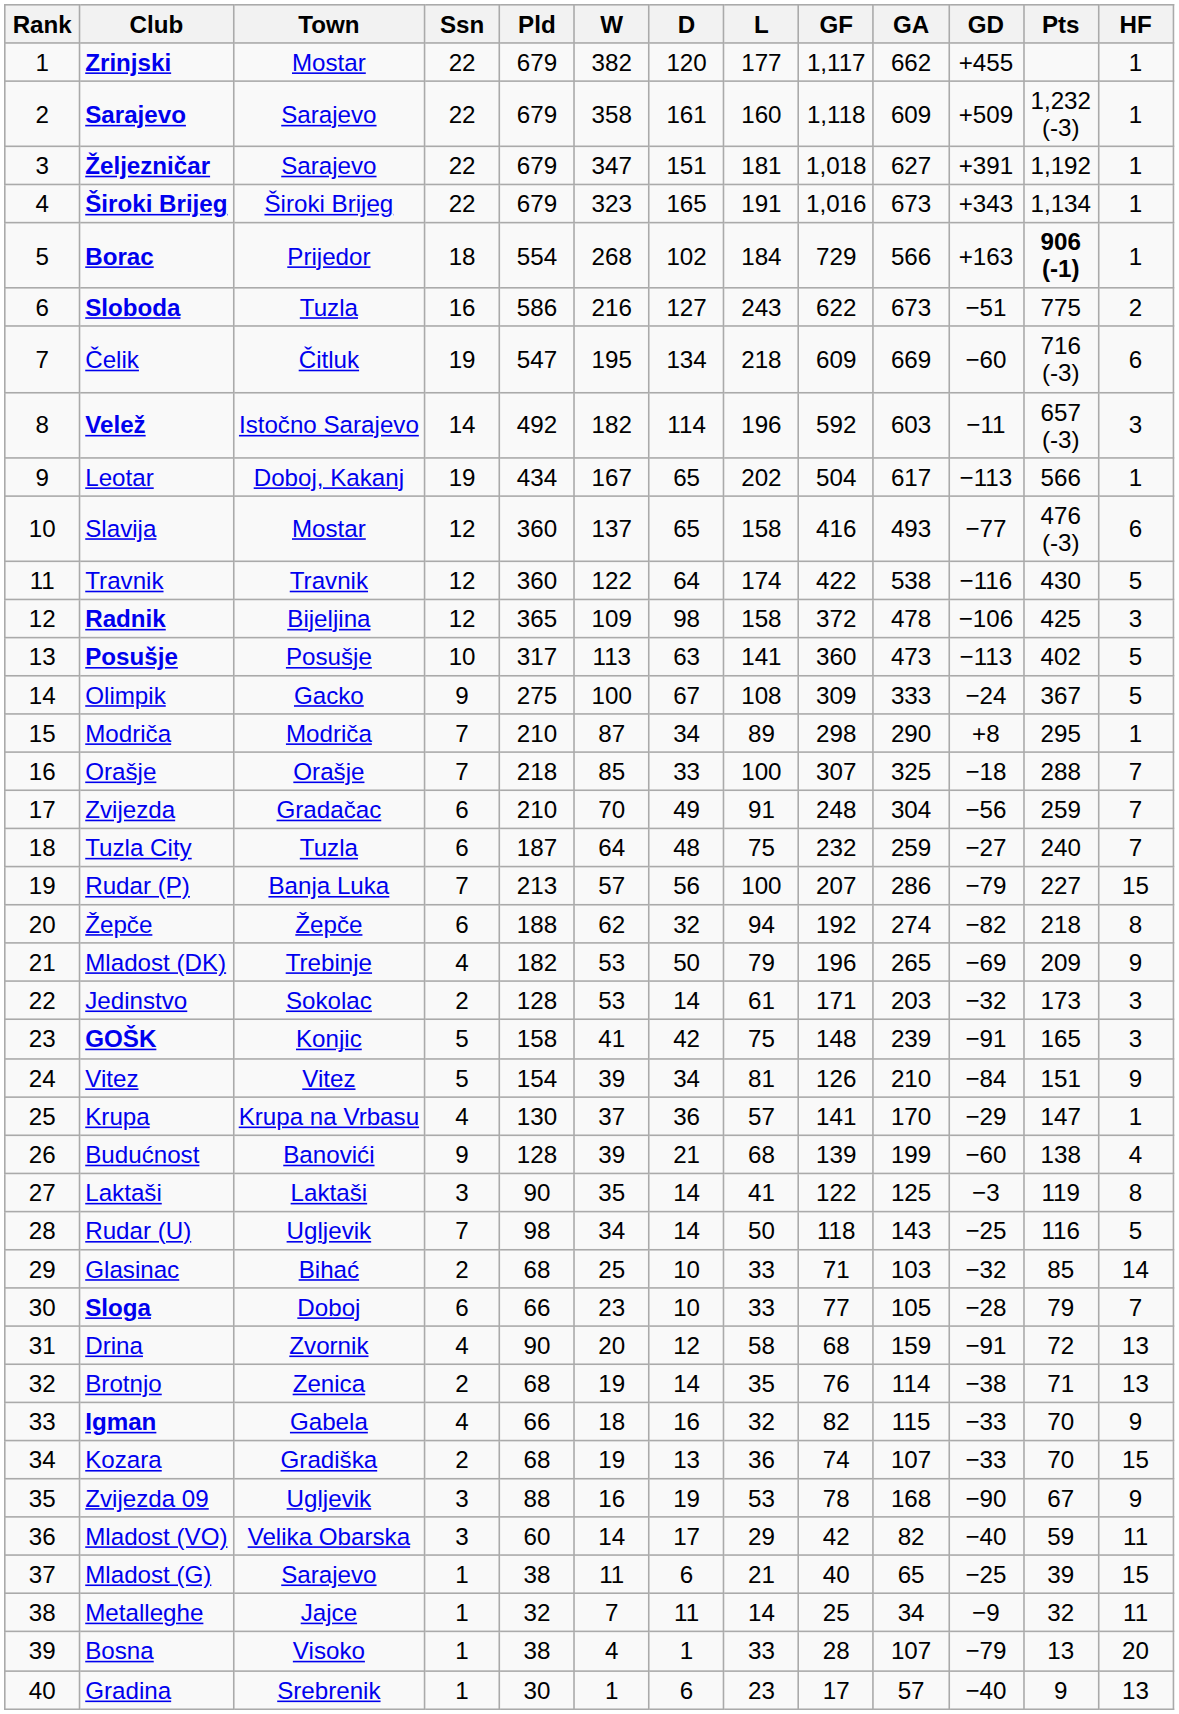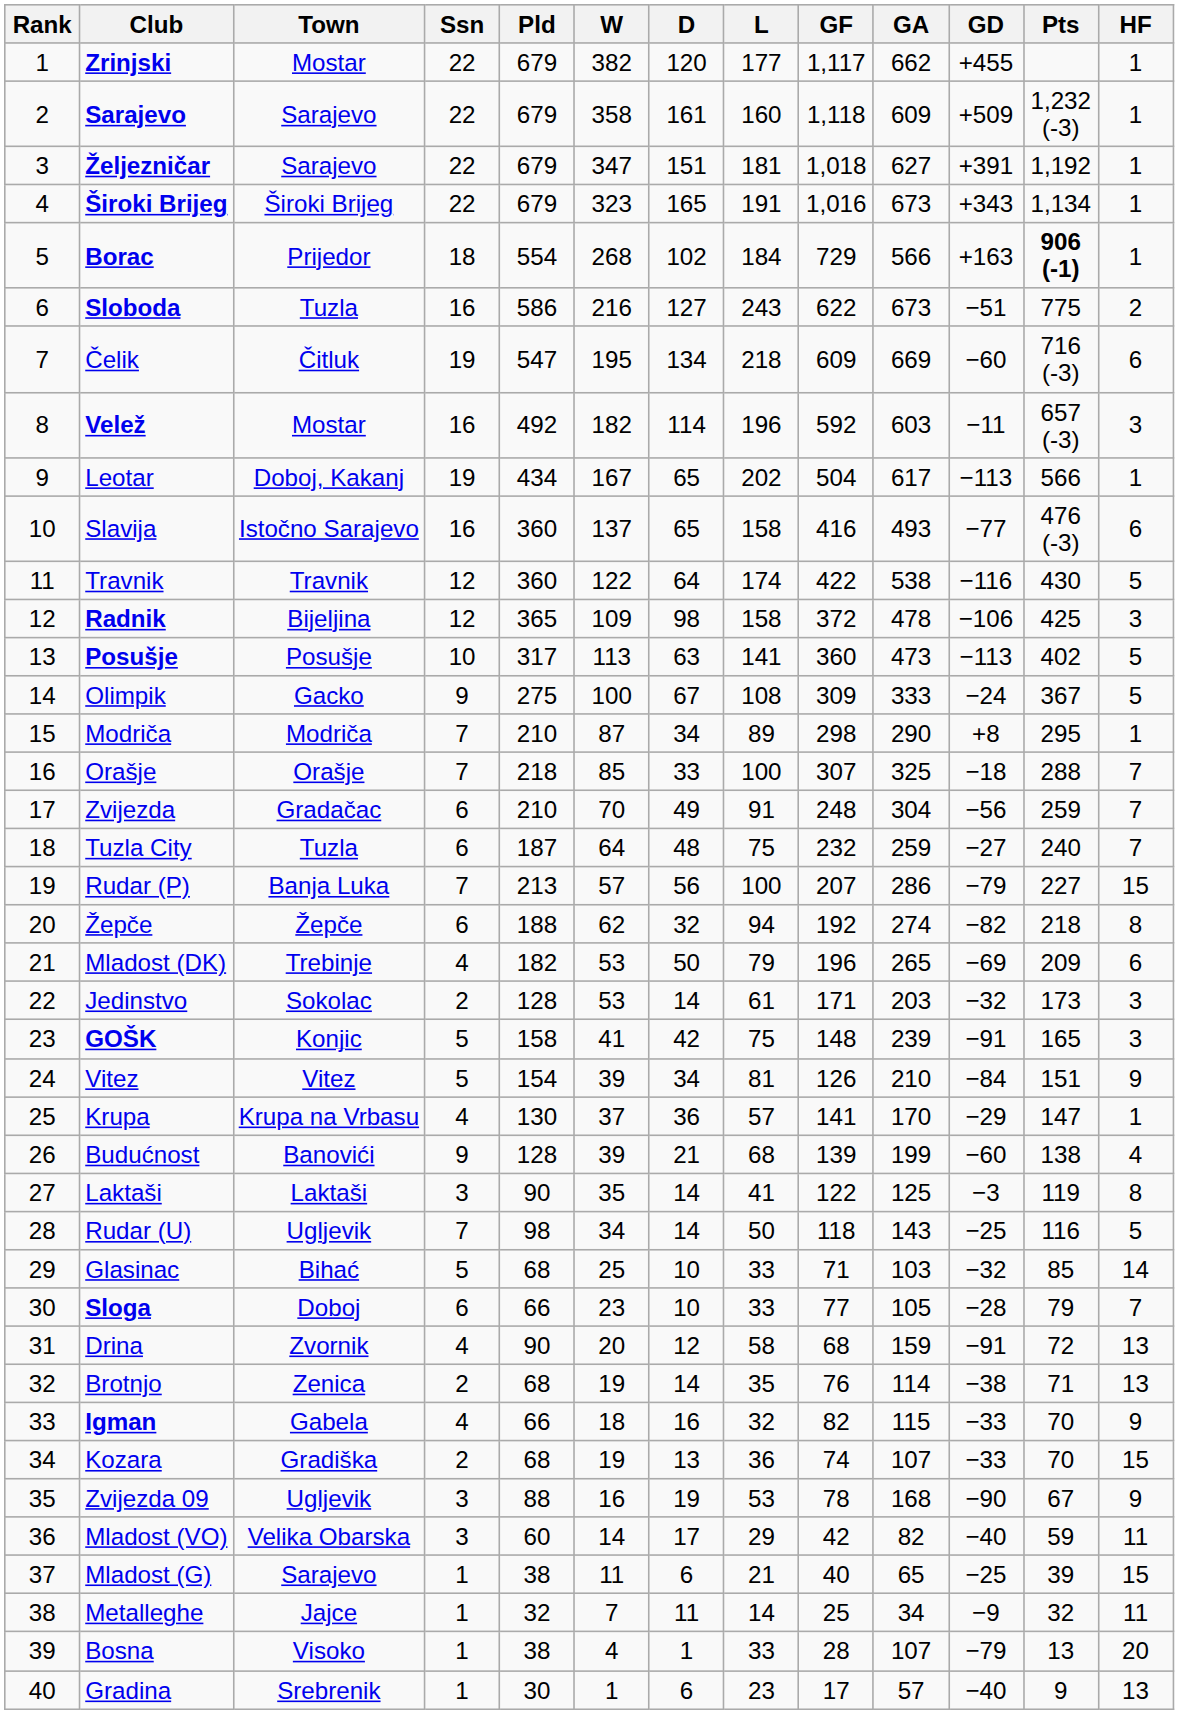 <table class="wikitable sortable" style="font-size:95%; text-align: center;">
 <tr>
 <th width=40>Rank <br></th>
 <th>Club <br></th>
 <th>Town <br></th>
 <th width=40>Ssn <br></th>
 <th width=40>Pld <br></th>
 <th width=40>W <br></th>
 <th width=40>D <br></th>
 <th width=40>L <br></th>
 <th width=40>GF <br></th>
 <th width=40>GA <br></th>
 <th width=40>GD <br></th>
 <th width=40>Pts <br></th>
 <th width=40>HF <br></th>
 </tr>
 <tr>
 <td>1</td>
 <td align=left><strong><a href='#'>Zrinjski</a></strong></td>
 <td align=center><a href='#'>Mostar</a></td>
 <td>22</td>
 <td>679</td>
 <td>382</td>
 <td>120</td>
 <td>177</td>
 <td>1,117</td>
 <td>662</td>
 <td>+455</td>
 <td></td>
 <td>1</td>
 </tr>
 <tr>
 <td>2</td>
 <td align=left><strong><a href='#'>Sarajevo</a></strong></td>
 <td align=center><a href='#'>Sarajevo</a></td>
 <td>22</td>
 <td>679</td>
 <td>358</td>
 <td>161</td>
 <td>160</td>
 <td>1,118</td>
 <td>609</td>
 <td>+509</td>
 <td>1,232 (-3)</td>
 <td>1</td>
 </tr>
 <tr>
 <td>3</td>
 <td align=left><strong><a href='#'>Željezničar</a></strong></td>
 <td align=center><a href='#'>Sarajevo</a></td>
 <td>22</td>
 <td>679</td>
 <td>347</td>
 <td>151</td>
 <td>181</td>
 <td>1,018</td>
 <td>627</td>
 <td>+391</td>
 <td>1,192</td>
 <td>1</td>
 </tr>
 <tr>
 <td>4</td>
 <td align=left><strong><a href='#'>Široki Brijeg</a></strong></td>
 <td align=center><a href='#'>Široki Brijeg</a></td>
 <td>22</td>
 <td>679</td>
 <td>323</td>
 <td>165</td>
 <td>191</td>
 <td>1,016</td>
 <td>673</td>
 <td>+343</td>
 <td>1,134</td>
 <td>1</td>
 </tr>
 <tr>
 <td>5</td>
 <td align=left><strong><a href='#'>Borac</a></strong></td>
 <td align=center><a href='#'>Prijedor</a></td>
 <td>18</td>
 <td>554</td>
 <td>268</td>
 <td>102</td>
 <td>184</td>
 <td>729</td>
 <td>566</td>
 <td>+163</td>
 <td><strong>906 (-1)</strong></td>
 <td>1</td>
 </tr>
 <tr>
 <td>6</td>
 <td align=left><strong><a href='#'>Sloboda</a></strong></td>
 <td align=center><a href='#'>Tuzla</a></td>
 <td>16</td>
 <td>586</td>
 <td>216</td>
 <td>127</td>
 <td>243</td>
 <td>622</td>
 <td>673</td>
 <td>−51</td>
 <td>775</td>
 <td>2</td>
 </tr>
 <tr>
 <td>7</td>
 <td align=left><a href='#'>Čelik</a></td>
 <td align=center><a href='#'>Čitluk</a></td>
 <td>19</td>
 <td>547</td>
 <td>195</td>
 <td>134</td>
 <td>218</td>
 <td>609</td>
 <td>669</td>
 <td>−60</td>
 <td>716 (-3)</td>
 <td>6</td>
 </tr>
 <tr>
 <td>8</td>
 <td align=left><strong><a href='#'>Velež</a></strong></td>
-<td align=center><a href='#'>Istočno Sarajevo</a></td>
-<td>14</td>
+<td align=center><a href='#'>Mostar</a></td>
+<td>16</td>
 <td>492</td>
 <td>182</td>
 <td>114</td>
 <td>196</td>
 <td>592</td>
 <td>603</td>
 <td>−11</td>
 <td>657 (-3)</td>
 <td>3</td>
 </tr>
 <tr>
 <td>9</td>
 <td align=left><a href='#'>Leotar</a></td>
 <td align=center><a href='#'>Doboj, Kakanj</a></td>
 <td>19</td>
 <td>434</td>
 <td>167</td>
 <td>65</td>
 <td>202</td>
 <td>504</td>
 <td>617</td>
 <td>−113</td>
 <td>566</td>
 <td>1</td>
 </tr>
 <tr>
 <td>10</td>
 <td align=left><a href='#'>Slavija</a></td>
-<td align=center><a href='#'>Mostar</a></td>
-<td>12</td>
+<td align=center><a href='#'>Istočno Sarajevo</a></td>
+<td>16</td>
 <td>360</td>
 <td>137</td>
 <td>65</td>
 <td>158</td>
 <td>416</td>
 <td>493</td>
 <td>−77</td>
 <td>476 (-3)</td>
 <td>6</td>
 </tr>
 <tr>
 <td>11</td>
 <td align=left><a href='#'>Travnik</a></td>
 <td align=center><a href='#'>Travnik</a></td>
 <td>12</td>
 <td>360</td>
 <td>122</td>
 <td>64</td>
 <td>174</td>
 <td>422</td>
 <td>538</td>
 <td>−116</td>
 <td>430</td>
 <td>5</td>
 </tr>
 <tr>
 <td>12</td>
 <td align=left><strong><a href='#'>Radnik</a></strong></td>
 <td align=center><a href='#'>Bijeljina</a></td>
 <td>12</td>
 <td>365</td>
 <td>109</td>
 <td>98</td>
 <td>158</td>
 <td>372</td>
 <td>478</td>
 <td>−106</td>
 <td>425</td>
 <td>3</td>
 </tr>
 <tr>
 <td>13</td>
 <td align=left><strong><a href='#'>Posušje</a></strong></td>
 <td align=center><a href='#'>Posušje</a></td>
 <td>10</td>
 <td>317</td>
 <td>113</td>
 <td>63</td>
 <td>141</td>
 <td>360</td>
 <td>473</td>
 <td>−113</td>
 <td>402</td>
 <td>5</td>
 </tr>
 <tr>
 <td>14</td>
 <td align=left><a href='#'>Olimpik</a></td>
 <td align=center><a href='#'>Gacko</a></td>
 <td>9</td>
 <td>275</td>
 <td>100</td>
 <td>67</td>
 <td>108</td>
 <td>309</td>
 <td>333</td>
 <td>−24</td>
 <td>367</td>
 <td>5</td>
 </tr>
 <tr>
 <td>15</td>
 <td align=left><a href='#'>Modriča</a></td>
 <td align=center><a href='#'>Modriča</a></td>
 <td>7</td>
 <td>210</td>
 <td>87</td>
 <td>34</td>
 <td>89</td>
 <td>298</td>
 <td>290</td>
 <td>+8</td>
 <td>295</td>
 <td>1</td>
 </tr>
 <tr>
 <td>16</td>
 <td align=left><a href='#'>Orašje</a></td>
 <td align=center><a href='#'>Orašje</a></td>
 <td>7</td>
 <td>218</td>
 <td>85</td>
 <td>33</td>
 <td>100</td>
 <td>307</td>
 <td>325</td>
 <td>−18</td>
 <td>288</td>
 <td>7</td>
 </tr>
 <tr>
 <td>17</td>
 <td align=left><a href='#'>Zvijezda</a></td>
 <td align=center><a href='#'>Gradačac</a></td>
 <td>6</td>
 <td>210</td>
 <td>70</td>
 <td>49</td>
 <td>91</td>
 <td>248</td>
 <td>304</td>
 <td>−56</td>
 <td>259</td>
 <td>7</td>
 </tr>
 <tr>
 <td>18</td>
 <td align=left><a href='#'>Tuzla City</a></td>
 <td align=center><a href='#'>Tuzla</a></td>
 <td>6</td>
 <td>187</td>
 <td>64</td>
 <td>48</td>
 <td>75</td>
 <td>232</td>
 <td>259</td>
 <td>−27</td>
 <td>240</td>
 <td>7</td>
 </tr>
 <tr>
 <td>19</td>
 <td align=left><a href='#'>Rudar (P)</a></td>
 <td align=center><a href='#'>Banja Luka</a></td>
 <td>7</td>
 <td>213</td>
 <td>57</td>
 <td>56</td>
 <td>100</td>
 <td>207</td>
 <td>286</td>
 <td>−79</td>
 <td>227</td>
 <td>15</td>
 </tr>
 <tr>
 <td>20</td>
 <td align=left><a href='#'>Žepče</a></td>
 <td align=center><a href='#'>Žepče</a></td>
 <td>6</td>
 <td>188</td>
 <td>62</td>
 <td>32</td>
 <td>94</td>
 <td>192</td>
 <td>274</td>
 <td>−82</td>
 <td>218</td>
 <td>8</td>
 </tr>
 <tr>
 <td>21</td>
 <td align=left><a href='#'>Mladost (DK)</a></td>
 <td align=center><a href='#'>Trebinje</a></td>
 <td>4</td>
 <td>182</td>
 <td>53</td>
 <td>50</td>
 <td>79</td>
 <td>196</td>
 <td>265</td>
 <td>−69</td>
 <td>209</td>
-<td>9</td>
+<td>6</td>
 </tr>
 <tr>
 <td>22</td>
 <td align=left><a href='#'>Jedinstvo</a></td>
 <td align=center><a href='#'>Sokolac</a></td>
 <td>2</td>
 <td>128</td>
 <td>53</td>
 <td>14</td>
 <td>61</td>
 <td>171</td>
 <td>203</td>
 <td>−32</td>
 <td>173</td>
 <td>3</td>
 </tr>
 <tr>
 <td>23</td>
 <td align=left><strong><a href='#'>GOŠK</a></strong></td>
 <td align=center><a href='#'>Konjic</a></td>
 <td>5</td>
 <td>158</td>
 <td>41</td>
 <td>42</td>
 <td>75</td>
 <td>148</td>
 <td>239</td>
 <td>−91</td>
 <td>165</td>
 <td>3</td>
 </tr>
 <tr>
 <td>24</td>
 <td align=left><a href='#'>Vitez</a></td>
 <td align=center><a href='#'>Vitez</a></td>
 <td>5</td>
 <td>154</td>
 <td>39</td>
 <td>34</td>
 <td>81</td>
 <td>126</td>
 <td>210</td>
 <td>−84</td>
 <td>151</td>
 <td>9</td>
 </tr>
 <tr>
 <td>25</td>
 <td align=left><a href='#'>Krupa</a></td>
 <td align=center><a href='#'>Krupa na Vrbasu</a></td>
 <td>4</td>
 <td>130</td>
 <td>37</td>
 <td>36</td>
 <td>57</td>
 <td>141</td>
 <td>170</td>
 <td>−29</td>
 <td>147</td>
 <td>1</td>
 </tr>
 <tr>
 <td>26</td>
 <td align=left><a href='#'>Budućnost</a></td>
 <td align=center><a href='#'>Banovići</a></td>
 <td>9</td>
 <td>128</td>
 <td>39</td>
 <td>21</td>
 <td>68</td>
 <td>139</td>
 <td>199</td>
 <td>−60</td>
 <td>138</td>
 <td>4</td>
 </tr>
 <tr>
 <td>27</td>
 <td align=left><a href='#'>Laktaši</a></td>
 <td align=center><a href='#'>Laktaši</a></td>
 <td>3</td>
 <td>90</td>
 <td>35</td>
 <td>14</td>
 <td>41</td>
 <td>122</td>
 <td>125</td>
 <td>−3</td>
 <td>119</td>
 <td>8</td>
 </tr>
 <tr>
 <td>28</td>
 <td align=left><a href='#'>Rudar (U)</a></td>
 <td align=center><a href='#'>Ugljevik</a></td>
 <td>7</td>
 <td>98</td>
 <td>34</td>
 <td>14</td>
 <td>50</td>
 <td>118</td>
 <td>143</td>
 <td>−25</td>
 <td>116</td>
 <td>5</td>
 </tr>
 <tr>
 <td>29</td>
 <td align=left><a href='#'>Glasinac</a></td>
 <td align=center><a href='#'>Bihać</a></td>
-<td>2</td>
+<td>5</td>
 <td>68</td>
 <td>25</td>
 <td>10</td>
 <td>33</td>
 <td>71</td>
 <td>103</td>
 <td>−32</td>
 <td>85</td>
 <td>14</td>
 </tr>
 <tr>
 <td>30</td>
 <td align=left><strong><a href='#'>Sloga</a></strong></td>
 <td align=center><a href='#'>Doboj</a></td>
 <td>6</td>
 <td>66</td>
 <td>23</td>
 <td>10</td>
 <td>33</td>
 <td>77</td>
 <td>105</td>
 <td>−28</td>
 <td>79</td>
 <td>7</td>
 </tr>
 <tr>
 <td>31</td>
 <td align=left><a href='#'>Drina</a></td>
 <td align=center><a href='#'>Zvornik</a></td>
 <td>4</td>
 <td>90</td>
 <td>20</td>
 <td>12</td>
 <td>58</td>
 <td>68</td>
 <td>159</td>
 <td>−91</td>
 <td>72</td>
 <td>13</td>
 </tr>
 <tr>
 <td>32</td>
 <td align=left><a href='#'>Brotnjo</a></td>
 <td align=center><a href='#'>Zenica</a></td>
 <td>2</td>
 <td>68</td>
 <td>19</td>
 <td>14</td>
 <td>35</td>
 <td>76</td>
 <td>114</td>
 <td>−38</td>
 <td>71</td>
 <td>13</td>
 </tr>
 <tr>
 <td>33</td>
 <td align=left><strong><a href='#'>Igman</a></strong></td>
 <td align=center><a href='#'>Gabela</a></td>
 <td>4</td>
 <td>66</td>
 <td>18</td>
 <td>16</td>
 <td>32</td>
 <td>82</td>
 <td>115</td>
 <td>−33</td>
 <td>70</td>
 <td>9</td>
 </tr>
 <tr>
 <td>34</td>
 <td align=left><a href='#'>Kozara</a></td>
 <td align=center><a href='#'>Gradiška</a></td>
 <td>2</td>
 <td>68</td>
 <td>19</td>
 <td>13</td>
 <td>36</td>
 <td>74</td>
 <td>107</td>
 <td>−33</td>
 <td>70</td>
 <td>15</td>
 </tr>
 <tr>
 <td>35</td>
 <td align=left><a href='#'>Zvijezda 09</a></td>
 <td align=center><a href='#'>Ugljevik</a></td>
 <td>3</td>
 <td>88</td>
 <td>16</td>
 <td>19</td>
 <td>53</td>
 <td>78</td>
 <td>168</td>
 <td>−90</td>
 <td>67</td>
 <td>9</td>
 </tr>
 <tr>
 <td>36</td>
 <td align=left><a href='#'>Mladost (VO)</a></td>
 <td align=center><a href='#'>Velika Obarska</a></td>
 <td>3</td>
 <td>60</td>
 <td>14</td>
 <td>17</td>
 <td>29</td>
 <td>42</td>
 <td>82</td>
 <td>−40</td>
 <td>59</td>
 <td>11</td>
 </tr>
 <tr>
 <td>37</td>
 <td align=left><a href='#'>Mladost (G)</a></td>
 <td align=center><a href='#'>Sarajevo</a></td>
 <td>1</td>
 <td>38</td>
 <td>11</td>
 <td>6</td>
 <td>21</td>
 <td>40</td>
 <td>65</td>
 <td>−25</td>
 <td>39</td>
 <td>15</td>
 </tr>
 <tr>
 <td>38</td>
 <td align=left><a href='#'>Metalleghe</a></td>
 <td align=center><a href='#'>Jajce</a></td>
 <td>1</td>
 <td>32</td>
 <td>7</td>
 <td>11</td>
 <td>14</td>
 <td>25</td>
 <td>34</td>
 <td>−9</td>
 <td>32</td>
 <td>11</td>
 </tr>
 <tr>
 <td>39</td>
 <td align=left><a href='#'>Bosna</a></td>
 <td align=center><a href='#'>Visoko</a></td>
 <td>1</td>
 <td>38</td>
 <td>4</td>
 <td>1</td>
 <td>33</td>
 <td>28</td>
 <td>107</td>
 <td>−79</td>
 <td>13</td>
 <td>20</td>
 </tr>
 <tr>
 <td>40</td>
 <td align=left><a href='#'>Gradina</a></td>
 <td align=center><a href='#'>Srebrenik</a></td>
 <td>1</td>
 <td>30</td>
 <td>1</td>
 <td>6</td>
 <td>23</td>
 <td>17</td>
 <td>57</td>
 <td>−40</td>
 <td>9</td>
 <td>13</td>
 </tr>
 </table>
